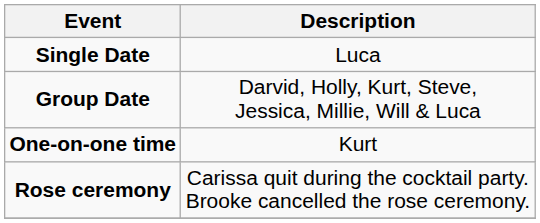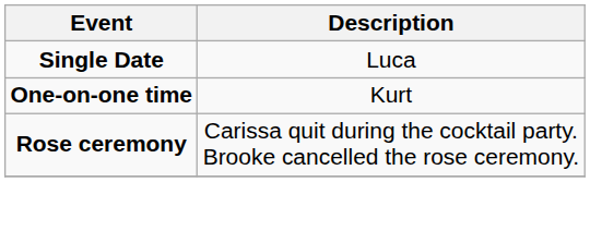 <table class="wikitable sortable" style="text-align:center;">
 <tr>
 <th>Event</th>
 <th>Description</th>
 </tr>
 <tr>
 <td><strong>Single Date</strong></td>
 <td>Luca</td>
-</tr>
-<tr>
-<td><strong>Group Date</strong></td>
-<td>Darvid, Holly, Kurt, Steve,<br>Jessica, Millie, Will & Luca</td>
 </tr>
 <tr>
 <td><strong>One-on-one time</strong></td>
 <td>Kurt</td>
 </tr>
 <tr>
 <td><strong>Rose ceremony</strong></td>
 <td>Carissa quit during the cocktail party.<br>Brooke cancelled the rose ceremony.</td>
 </tr>
 <tr>
 </tr>
 </table>
